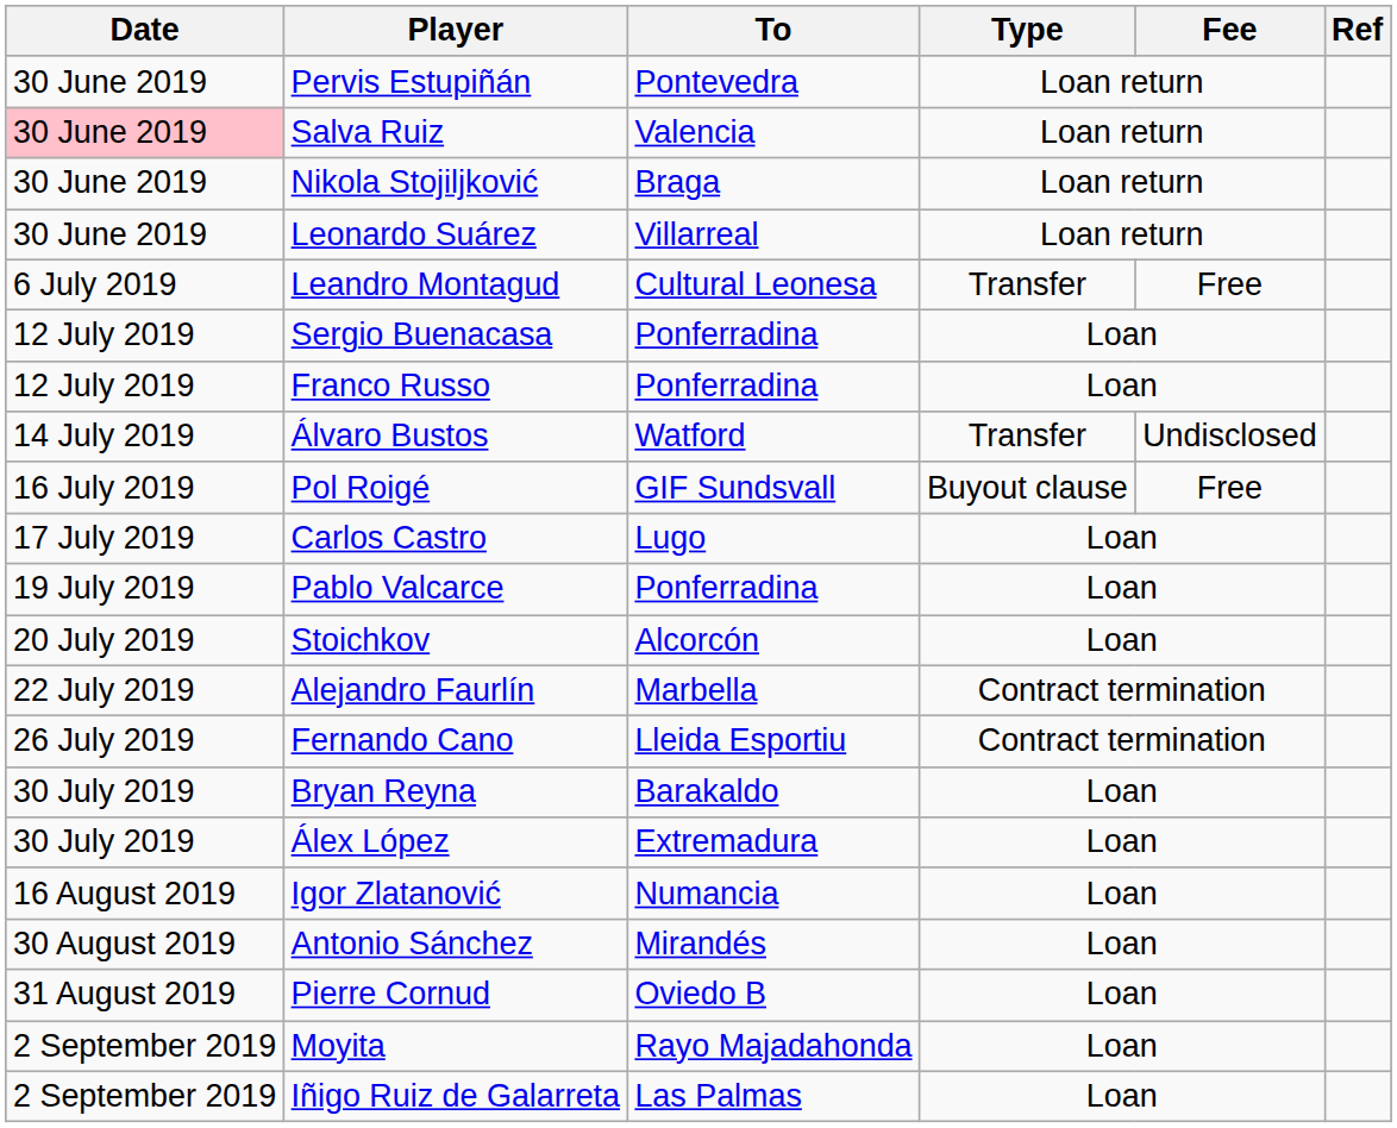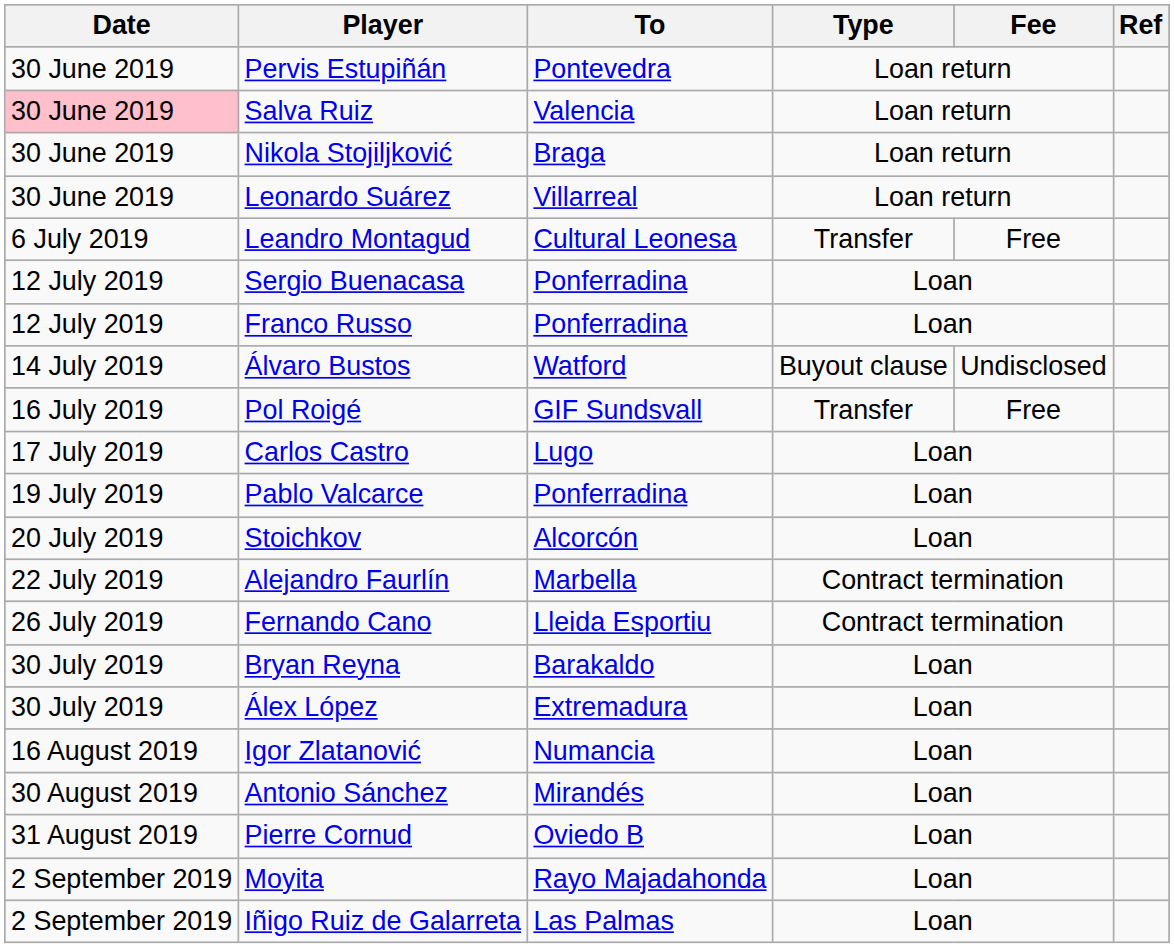 <table class="wikitable">
 <tr>
 <th>Date</th>
 <th>Player</th>
 <th>To</th>
 <th>Type</th>
 <th>Fee</th>
 <th>Ref</th>
 </tr>
 <tr>
 <td>30 June 2019</td>
 <td> <a href='#'>Pervis Estupiñán</a></td>
 <td><a href='#'>Pontevedra</a></td>
 <td style="text-align:center;" colspan="2">Loan return</td>
 <td align=center></td>
 </tr>
 <tr>
 <td style="background: pink;">30 June 2019</td>
 <td> <a href='#'>Salva Ruiz</a></td>
 <td><a href='#'>Valencia</a></td>
 <td style="text-align:center;" colspan="2">Loan return</td>
 <td align=center></td>
 </tr>
 <tr>
 <td>30 June 2019</td>
 <td> <a href='#'>Nikola Stojiljković</a></td>
 <td> <a href='#'>Braga</a></td>
 <td style="text-align:center;" colspan="2">Loan return</td>
 <td align=center></td>
 </tr>
 <tr>
 <td>30 June 2019</td>
 <td> <a href='#'>Leonardo Suárez</a></td>
 <td><a href='#'>Villarreal</a></td>
 <td style="text-align:center;" colspan="2">Loan return</td>
 <td align=center></td>
 </tr>
 <tr>
 <td>6 July 2019</td>
 <td> <a href='#'>Leandro Montagud</a></td>
 <td><a href='#'>Cultural Leonesa</a></td>
 <td align=center>Transfer</td>
 <td align=center>Free</td>
 <td align=center></td>
 </tr>
 <tr>
 <td>12 July 2019</td>
 <td> <a href='#'>Sergio Buenacasa</a></td>
 <td><a href='#'>Ponferradina</a></td>
 <td style="text-align:center;" colspan="2">Loan</td>
 <td align=center></td>
 </tr>
 <tr>
 <td>12 July 2019</td>
 <td> <a href='#'>Franco Russo</a></td>
 <td><a href='#'>Ponferradina</a></td>
 <td style="text-align:center;" colspan="2">Loan</td>
 <td align=center></td>
 </tr>
 <tr>
 <td>14 July 2019</td>
 <td> <a href='#'>Álvaro Bustos</a></td>
 <td> <a href='#'>Watford</a></td>
-<td align=center>Transfer</td>
+<td align=center>Buyout clause</td>
 <td align=center>Undisclosed</td>
 <td align=center></td>
 </tr>
 <tr>
 <td>16 July 2019</td>
 <td> <a href='#'>Pol Roigé</a></td>
 <td> <a href='#'>GIF Sundsvall</a></td>
-<td align=center>Buyout clause</td>
+<td align=center>Transfer</td>
 <td align=center>Free</td>
 <td align=center></td>
 </tr>
 <tr>
 <td>17 July 2019</td>
 <td> <a href='#'>Carlos Castro</a></td>
 <td><a href='#'>Lugo</a></td>
 <td style="text-align:center;" colspan="2">Loan</td>
 <td align=center></td>
 </tr>
 <tr>
 <td>19 July 2019</td>
 <td> <a href='#'>Pablo Valcarce</a></td>
 <td><a href='#'>Ponferradina</a></td>
 <td style="text-align:center;" colspan="2">Loan</td>
 <td align=center></td>
 </tr>
 <tr>
 <td>20 July 2019</td>
 <td> <a href='#'>Stoichkov</a></td>
 <td><a href='#'>Alcorcón</a></td>
 <td style="text-align:center;" colspan="2">Loan</td>
 <td align=center></td>
 </tr>
 <tr>
 <td>22 July 2019</td>
 <td> <a href='#'>Alejandro Faurlín</a></td>
 <td><a href='#'>Marbella</a></td>
 <td style="text-align:center;" colspan="2">Contract termination</td>
 <td align=center></td>
 </tr>
 <tr>
 <td>26 July 2019</td>
 <td> <a href='#'>Fernando Cano</a></td>
 <td><a href='#'>Lleida Esportiu</a></td>
 <td style="text-align:center;" colspan="2">Contract termination</td>
 <td align=center></td>
 </tr>
 <tr>
 <td>30 July 2019</td>
 <td> <a href='#'>Bryan Reyna</a></td>
 <td><a href='#'>Barakaldo</a></td>
 <td style="text-align:center;" colspan="2">Loan</td>
 <td align=center></td>
 </tr>
 <tr>
 <td>30 July 2019</td>
 <td> <a href='#'>Álex López</a></td>
 <td><a href='#'>Extremadura</a></td>
 <td style="text-align:center;" colspan="2">Loan</td>
 <td align=center></td>
 </tr>
 <tr>
 <td>16 August 2019</td>
 <td> <a href='#'>Igor Zlatanović</a></td>
 <td><a href='#'>Numancia</a></td>
 <td style="text-align:center;" colspan="2">Loan</td>
 <td align=center></td>
 </tr>
 <tr>
 <td>30 August 2019</td>
 <td> <a href='#'>Antonio Sánchez</a></td>
 <td><a href='#'>Mirandés</a></td>
 <td style="text-align:center;" colspan="2">Loan</td>
 <td align=center></td>
 </tr>
 <tr>
 <td>31 August 2019</td>
 <td> <a href='#'>Pierre Cornud</a></td>
 <td><a href='#'>Oviedo B</a></td>
 <td style="text-align:center;" colspan="2">Loan</td>
 <td align=center></td>
 </tr>
 <tr>
 <td>2 September 2019</td>
 <td> <a href='#'>Moyita</a></td>
 <td><a href='#'>Rayo Majadahonda</a></td>
 <td style="text-align:center;" colspan="2">Loan</td>
 <td align=center></td>
 </tr>
 <tr>
 <td>2 September 2019</td>
 <td> <a href='#'>Iñigo Ruiz de Galarreta</a></td>
 <td><a href='#'>Las Palmas</a></td>
 <td style="text-align:center;" colspan="2">Loan</td>
 <td align=center></td>
 </tr>
 </table>
